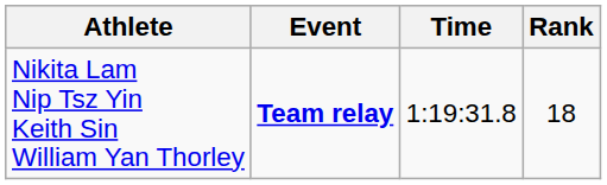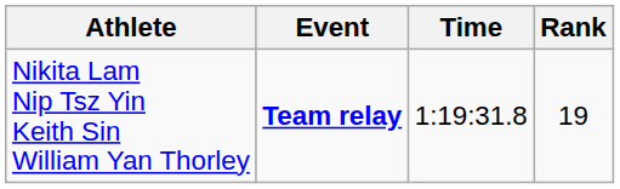 <table class="wikitable" style="text-align:center; font-size:90%;">
 <tr>
 <th>Athlete</th>
 <th>Event</th>
 <th>Time</th>
 <th>Rank</th>
 </tr>
 <tr>
 <td align=left><a href='#'>Nikita Lam</a><br> <a href='#'>Nip Tsz Yin</a><br> <a href='#'>Keith Sin</a><br> <a href='#'>William Yan Thorley</a></td>
 <td align=left><strong><a href='#'>Team relay</a></strong></td>
 <td>1:19:31.8</td>
-<td>18</td>
+<td>19</td>
 </tr>
 </table>
